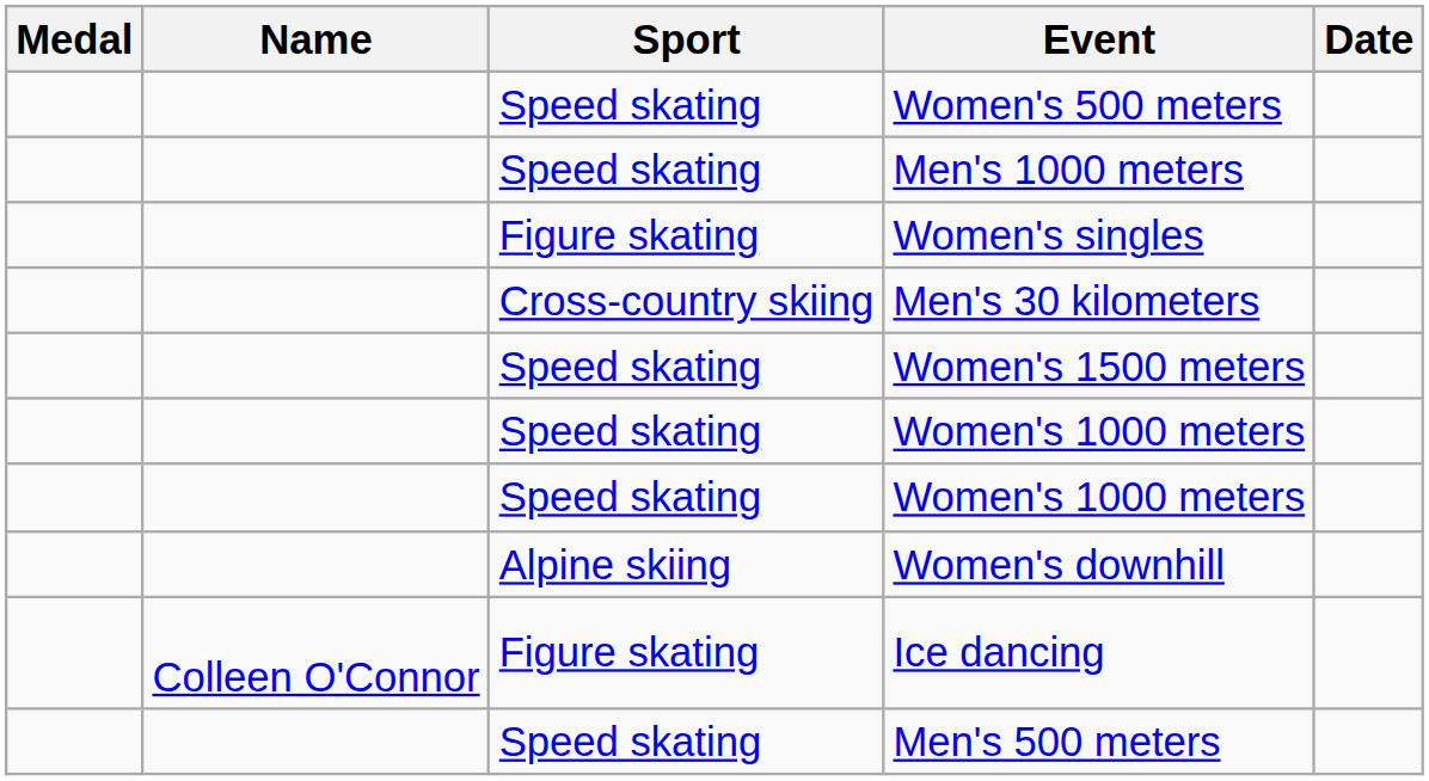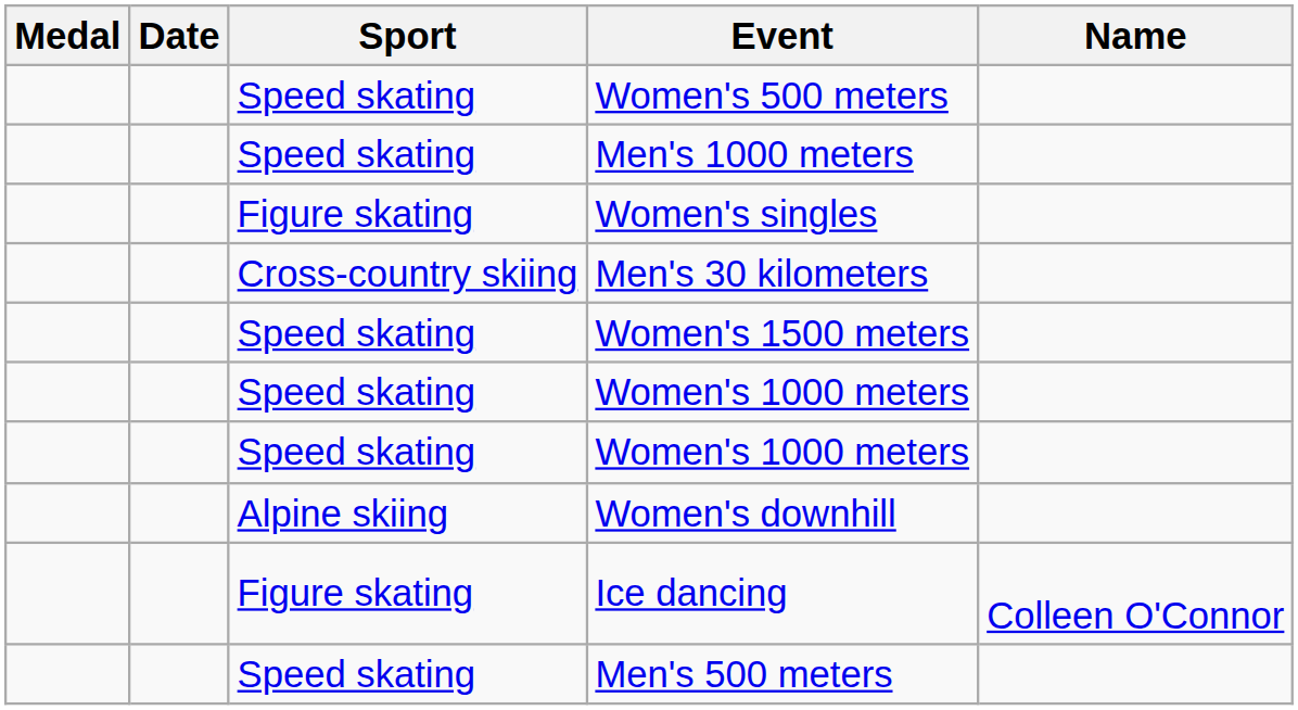 <table class="wikitable sortable" style=font-size:95%>
 <tr>
 <th>Medal</th>
-<th>Name</th>
+<th>Date</th>
 <th>Sport</th>
 <th>Event</th>
-<th>Date</th>
+<th>Name</th>
 </tr>
 <tr>
 <td></td>
 <td></td>
 <td><a href='#'>Speed skating</a></td>
 <td><a href='#'>Women's 500 meters</a></td>
 <td></td>
 </tr>
 <tr>
 <td></td>
 <td></td>
 <td><a href='#'>Speed skating</a></td>
 <td><a href='#'>Men's 1000 meters</a></td>
 <td></td>
 </tr>
 <tr>
 <td></td>
 <td></td>
 <td><a href='#'>Figure skating</a></td>
 <td><a href='#'>Women's singles</a></td>
 <td></td>
 </tr>
 <tr>
 <td></td>
 <td></td>
 <td><a href='#'>Cross-country skiing</a></td>
 <td><a href='#'>Men's 30 kilometers</a></td>
 <td></td>
 </tr>
 <tr>
 <td></td>
 <td></td>
 <td><a href='#'>Speed skating</a></td>
 <td><a href='#'>Women's 1500 meters</a></td>
 <td></td>
 </tr>
 <tr>
 <td></td>
 <td></td>
 <td><a href='#'>Speed skating</a></td>
 <td><a href='#'>Women's 1000 meters</a></td>
 <td></td>
 </tr>
 <tr>
 <td></td>
 <td></td>
 <td><a href='#'>Speed skating</a></td>
 <td><a href='#'>Women's 1000 meters</a></td>
 <td></td>
 </tr>
 <tr>
 <td></td>
 <td></td>
 <td><a href='#'>Alpine skiing</a></td>
 <td><a href='#'>Women's downhill</a></td>
 <td></td>
 </tr>
 <tr>
 <td></td>
-<td><br><a href='#'>Colleen O'Connor</a></td>
+<td></td>
 <td><a href='#'>Figure skating</a></td>
 <td><a href='#'>Ice dancing</a></td>
-<td></td>
+<td><br><a href='#'>Colleen O'Connor</a></td>
 </tr>
 <tr>
 <td></td>
 <td></td>
 <td><a href='#'>Speed skating</a></td>
 <td><a href='#'>Men's 500 meters</a></td>
 <td></td>
 </tr>
 </table>
